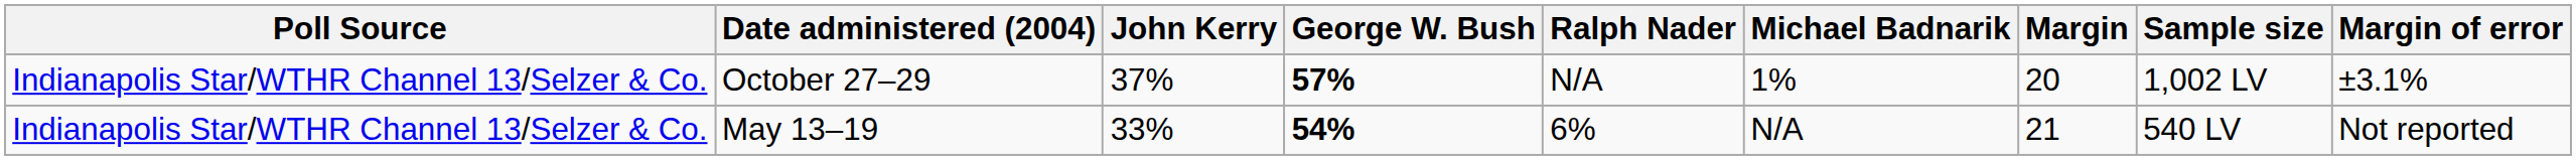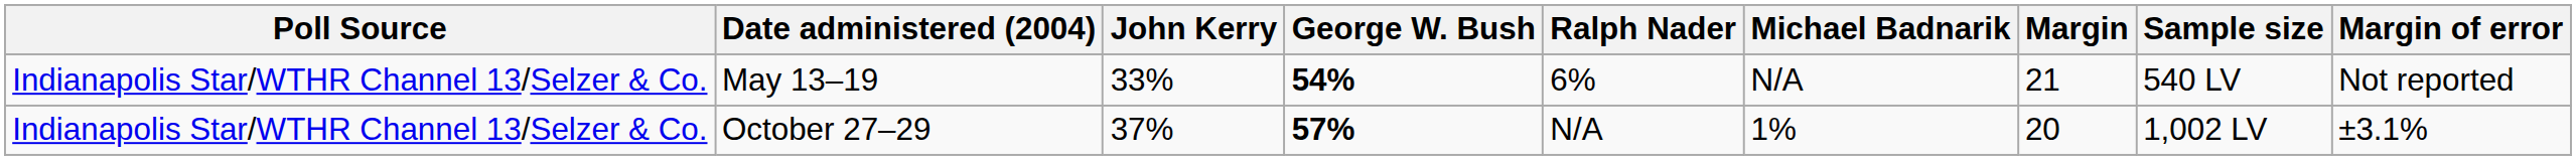 <table class="wikitable">
 <tr>
 <th>Poll Source</th>
 <th>Date administered (2004)</th>
 <th>John Kerry</th>
 <th>George W. Bush</th>
 <th>Ralph Nader</th>
 <th>Michael Badnarik</th>
 <th>Margin</th>
 <th>Sample size</th>
 <th>Margin of error</th>
 </tr>
 <tr>
 <td><a href='#'>Indianapolis Star</a>/<a href='#'>WTHR Channel 13</a>/<a href='#'>Selzer & Co.</a></td>
+<td>May 13–19</td>
+<td>33%</td>
+<td><strong>54%</strong></td>
+<td>6%</td>
+<td>N/A</td>
+<td>21</td>
+<td>540 LV</td>
+<td>Not reported</td>
+</tr>
+<tr>
+<td><a href='#'>Indianapolis Star</a>/<a href='#'>WTHR Channel 13</a>/<a href='#'>Selzer & Co.</a></td>
 <td>October 27–29</td>
 <td>37%</td>
 <td><strong>57%</strong></td>
 <td>N/A</td>
 <td>1%</td>
 <td>20</td>
 <td>1,002 LV</td>
 <td>±3.1%</td>
 </tr>
-<tr>
-<td><a href='#'>Indianapolis Star</a>/<a href='#'>WTHR Channel 13</a>/<a href='#'>Selzer & Co.</a></td>
-<td>May 13–19</td>
-<td>33%</td>
-<td><strong>54%</strong></td>
-<td>6%</td>
-<td>N/A</td>
-<td>21</td>
-<td>540 LV</td>
-<td>Not reported</td>
-</tr>
 </table>
